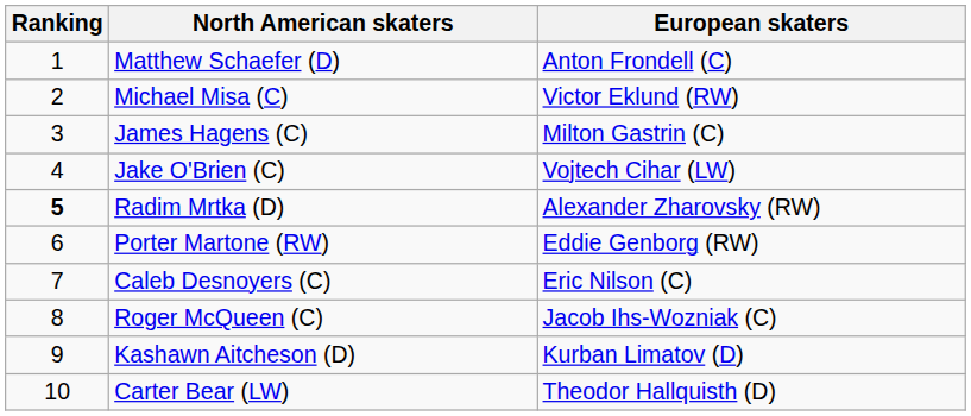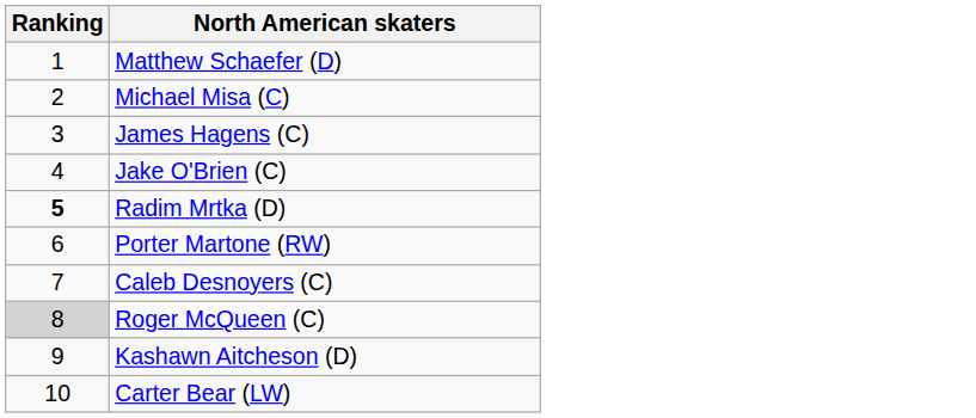 <table class="wikitable">
 <tr>
 <th style="width:4em;">Ranking</th>
 <th style="width:18em;">North American skaters</th>
-<th style="width:18em;">European skaters</th>
 </tr>
 <tr>
 <td style="text-align:center;">1</td>
 <td> <a href='#'>Matthew Schaefer</a> (<a href='#'>D</a>)</td>
-<td> <a href='#'>Anton Frondell</a> (<a href='#'>C</a>)</td>
 </tr>
 <tr>
 <td style="text-align:center;">2</td>
 <td> <a href='#'>Michael Misa</a> (<a href='#'>C</a>)</td>
-<td> <a href='#'>Victor Eklund</a> (<a href='#'>RW</a>)</td>
 </tr>
 <tr>
 <td style="text-align:center;">3</td>
 <td> <a href='#'>James Hagens</a> (C)</td>
-<td> <a href='#'>Milton Gastrin</a> (C)</td>
 </tr>
 <tr>
 <td style="text-align:center;">4</td>
 <td> <a href='#'>Jake O'Brien</a> (C)</td>
-<td> <a href='#'>Vojtech Cihar</a> (<a href='#'>LW</a>)</td>
 </tr>
 <tr>
 <td style="text-align:center;"><strong>5</strong></td>
 <td> <a href='#'>Radim Mrtka</a> (D)</td>
-<td> <a href='#'>Alexander Zharovsky</a> (RW)</td>
 </tr>
 <tr>
 <td style="text-align:center;">6</td>
 <td> <a href='#'>Porter Martone</a> (<a href='#'>RW</a>)</td>
-<td> <a href='#'>Eddie Genborg</a> (RW)</td>
 </tr>
 <tr>
 <td style="text-align:center;">7</td>
 <td> <a href='#'>Caleb Desnoyers</a> (C)</td>
-<td> <a href='#'>Eric Nilson</a> (C)</td>
 </tr>
 <tr>
-<td style="text-align:center;">8</td>
+<td style="background: lightgrey; text-align:center;">8</td>
 <td> <a href='#'>Roger McQueen</a> (C)</td>
-<td> <a href='#'>Jacob Ihs-Wozniak</a> (C)</td>
 </tr>
 <tr>
 <td style="text-align:center;">9</td>
 <td> <a href='#'>Kashawn Aitcheson</a> (D)</td>
-<td> <a href='#'>Kurban Limatov</a> (<a href='#'>D</a>)</td>
 </tr>
 <tr>
 <td style="text-align:center;">10</td>
 <td> <a href='#'>Carter Bear</a> (<a href='#'>LW</a>)</td>
-<td> <a href='#'>Theodor Hallquisth</a> (D)</td>
 </tr>
 </table>
